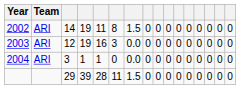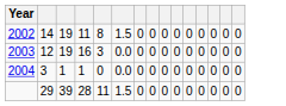 <table class="wikitable sortable">
 <tr>
 <th>Year</th>
-<th>Team</th>
 <th></th>
 <th></th>
 <th></th>
 <th></th>
 <th></th>
 <th></th>
 <th></th>
 <th></th>
 <th></th>
 <th></th>
 <th></th>
 <th></th>
 <th></th>
 <th></th>
 </tr>
 <tr>
 <td><a href='#'>2002</a></td>
-<td><a href='#'>ARI</a></td>
 <td>14</td>
 <td>19</td>
 <td>11</td>
 <td>8</td>
 <td>1.5</td>
 <td>0</td>
 <td>0</td>
 <td>0</td>
 <td>0</td>
 <td>0</td>
 <td>0</td>
 <td>0</td>
 <td>0</td>
 <td>0</td>
 </tr>
 <tr>
 <td><a href='#'>2003</a></td>
-<td><a href='#'>ARI</a></td>
 <td>12</td>
 <td>19</td>
 <td>16</td>
 <td>3</td>
 <td>0.0</td>
 <td>0</td>
 <td>0</td>
 <td>0</td>
 <td>0</td>
 <td>0</td>
 <td>0</td>
 <td>0</td>
 <td>0</td>
 <td>0</td>
 </tr>
 <tr>
 <td><a href='#'>2004</a></td>
-<td><a href='#'>ARI</a></td>
 <td>3</td>
 <td>1</td>
 <td>1</td>
 <td>0</td>
 <td>0.0</td>
 <td>0</td>
 <td>0</td>
 <td>0</td>
 <td>0</td>
 <td>0</td>
 <td>0</td>
 <td>0</td>
 <td>0</td>
 <td>0</td>
 </tr>
 <tr class="sortbottom">
 <td></td>
-<td></td>
 <td>29</td>
 <td>39</td>
 <td>28</td>
 <td>11</td>
 <td>1.5</td>
 <td>0</td>
 <td>0</td>
 <td>0</td>
 <td>0</td>
 <td>0</td>
 <td>0</td>
 <td>0</td>
 <td>0</td>
 <td>0</td>
 </tr>
 </table>
